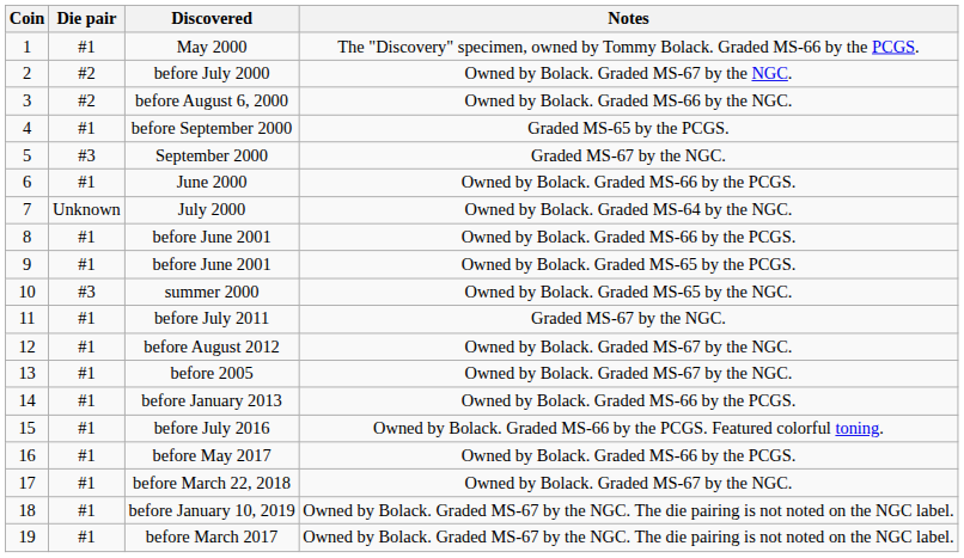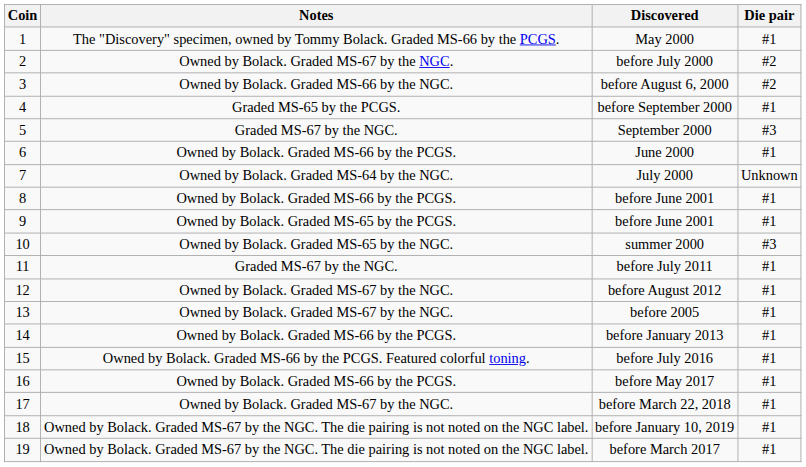 <table class="wikitable">
 <tr>
 <th>Coin</th>
+<th>Notes</th>
+<th>Discovered</th>
 <th>Die pair</th>
-<th>Discovered</th>
-<th>Notes</th>
 </tr>
 <tr>
 <td align="center">1</td>
+<td align="center">The "Discovery" specimen, owned by Tommy Bolack.  Graded MS-66 by the <a href='#'>PCGS</a>.</td>
+<td align="center">May 2000</td>
 <td align="center">#1</td>
-<td align="center">May 2000</td>
-<td align="center">The "Discovery" specimen, owned by Tommy Bolack.  Graded MS-66 by the <a href='#'>PCGS</a>.</td>
 </tr>
 <tr>
 <td align="center">2</td>
+<td align="center">Owned by Bolack.  Graded MS-67 by the <a href='#'>NGC</a>.</td>
+<td align="center">before July 2000</td>
 <td align="center">#2</td>
-<td align="center">before July 2000</td>
-<td align="center">Owned by Bolack.  Graded MS-67 by the <a href='#'>NGC</a>.</td>
 </tr>
 <tr>
 <td align="center">3</td>
+<td align="center">Owned by Bolack.  Graded MS-66 by the NGC.</td>
+<td align="center">before August 6, 2000</td>
 <td align="center">#2</td>
-<td align="center">before August 6, 2000</td>
-<td align="center">Owned by Bolack.  Graded MS-66 by the NGC.</td>
 </tr>
 <tr>
 <td align="center">4</td>
+<td align="center">Graded MS-65 by the PCGS.</td>
+<td align="center">before September 2000</td>
 <td align="center">#1</td>
-<td align="center">before September 2000</td>
-<td align="center">Graded MS-65 by the PCGS.</td>
 </tr>
 <tr>
 <td align="center">5</td>
+<td align="center">Graded MS-67 by the NGC.</td>
+<td align="center">September 2000</td>
 <td align="center">#3</td>
-<td align="center">September 2000</td>
-<td align="center">Graded MS-67 by the NGC.</td>
 </tr>
 <tr>
 <td align="center">6</td>
+<td align="center">Owned by Bolack.  Graded MS-66 by the PCGS.</td>
+<td align="center">June 2000</td>
 <td align="center">#1</td>
-<td align="center">June 2000</td>
-<td align="center">Owned by Bolack.  Graded MS-66 by the PCGS.</td>
 </tr>
 <tr>
 <td align="center">7</td>
+<td align="center">Owned by Bolack.  Graded MS-64 by the NGC.</td>
+<td align="center">July 2000</td>
 <td align="center">Unknown</td>
-<td align="center">July 2000</td>
-<td align="center">Owned by Bolack.  Graded MS-64 by the NGC.</td>
 </tr>
 <tr>
 <td align="center">8</td>
+<td align="center">Owned by Bolack.  Graded MS-66 by the PCGS.</td>
+<td align="center">before June 2001</td>
 <td align="center">#1</td>
-<td align="center">before June 2001</td>
-<td align="center">Owned by Bolack.  Graded MS-66 by the PCGS.</td>
 </tr>
 <tr>
 <td align="center">9</td>
+<td align="center">Owned by Bolack.  Graded MS-65 by the PCGS.</td>
+<td align="center">before June 2001</td>
 <td align="center">#1</td>
-<td align="center">before June 2001</td>
-<td align="center">Owned by Bolack.  Graded MS-65 by the PCGS.</td>
 </tr>
 <tr>
 <td align="center">10</td>
+<td align="center">Owned by Bolack.  Graded MS-65 by the NGC.</td>
+<td align="center">summer 2000</td>
 <td align="center">#3</td>
-<td align="center">summer 2000</td>
-<td align="center">Owned by Bolack.  Graded MS-65 by the NGC.</td>
 </tr>
 <tr>
 <td align="center">11</td>
+<td align="center">Graded MS-67 by the NGC.</td>
+<td align="center">before July 2011</td>
 <td align="center">#1</td>
-<td align="center">before July 2011</td>
-<td align="center">Graded MS-67 by the NGC.</td>
 </tr>
 <tr>
 <td align="center">12</td>
+<td align="center">Owned by Bolack.  Graded MS-67 by the NGC.</td>
+<td align="center">before August 2012</td>
 <td align="center">#1</td>
-<td align="center">before August 2012</td>
-<td align="center">Owned by Bolack.  Graded MS-67 by the NGC.</td>
 </tr>
 <tr>
 <td align="center">13</td>
+<td align="center">Owned by Bolack.  Graded MS-67 by the NGC.</td>
+<td align="center">before 2005</td>
 <td align="center">#1</td>
-<td align="center">before 2005</td>
-<td align="center">Owned by Bolack.  Graded MS-67 by the NGC.</td>
 </tr>
 <tr>
 <td align="center">14</td>
+<td align="center">Owned by Bolack.  Graded MS-66 by the PCGS.</td>
+<td align="center">before January 2013</td>
 <td align="center">#1</td>
-<td align="center">before January 2013</td>
-<td align="center">Owned by Bolack.  Graded MS-66 by the PCGS.</td>
 </tr>
 <tr>
 <td align="center">15</td>
+<td align="center">Owned by Bolack.  Graded MS-66 by the PCGS.  Featured colorful <a href='#'>toning</a>.</td>
+<td align="center">before July 2016</td>
 <td align="center">#1</td>
-<td align="center">before July 2016</td>
-<td align="center">Owned by Bolack.  Graded MS-66 by the PCGS.  Featured colorful <a href='#'>toning</a>.</td>
 </tr>
 <tr>
 <td align="center">16</td>
+<td align="center">Owned by Bolack.  Graded MS-66 by the PCGS.</td>
+<td align="center">before May 2017</td>
 <td align="center">#1</td>
-<td align="center">before May 2017</td>
-<td align="center">Owned by Bolack.  Graded MS-66 by the PCGS.</td>
 </tr>
 <tr>
 <td align="center">17</td>
+<td align="center">Owned by Bolack.  Graded MS-67 by the NGC.</td>
+<td align="center">before March 22, 2018</td>
 <td align="center">#1</td>
-<td align="center">before March 22, 2018</td>
-<td align="center">Owned by Bolack.  Graded MS-67 by the NGC.</td>
 </tr>
 <tr>
 <td align="center">18</td>
+<td align="center">Owned by Bolack.  Graded MS-67 by the NGC.  The die pairing is not noted on the NGC label.</td>
+<td align="center">before January 10, 2019</td>
 <td align="center">#1</td>
-<td align="center">before January 10, 2019</td>
-<td align="center">Owned by Bolack.  Graded MS-67 by the NGC.  The die pairing is not noted on the NGC label.</td>
 </tr>
 <tr>
 <td align="center">19</td>
+<td align="center">Owned by Bolack.  Graded MS-67 by the NGC.  The die pairing is not noted on the NGC label.</td>
+<td align="center">before March 2017</td>
 <td align="center">#1</td>
-<td align="center">before March 2017</td>
-<td align="center">Owned by Bolack.  Graded MS-67 by the NGC.  The die pairing is not noted on the NGC label.</td>
 </tr>
 </table>
